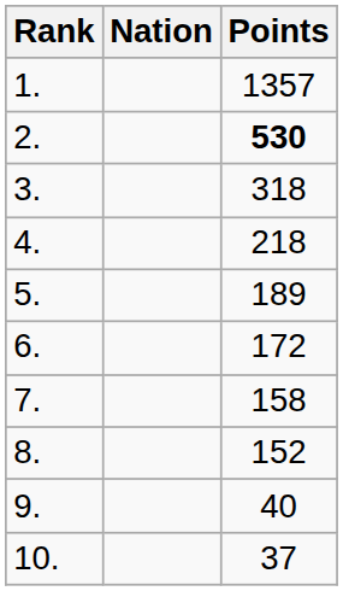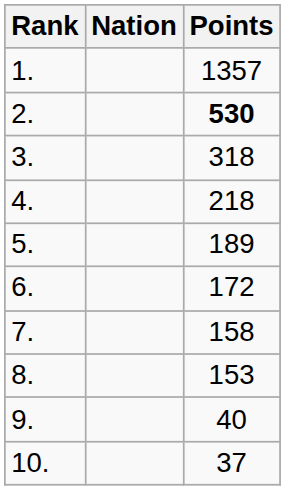 <table class="wikitable sortable">
 <tr>
 <th>Rank</th>
 <th>Nation</th>
 <th>Points</th>
 </tr>
 <tr>
 <td>1.</td>
 <td></td>
 <td align=center>1357</td>
 </tr>
 <tr>
 <td>2.</td>
 <td></td>
 <td align=center><strong>530</strong></td>
 </tr>
 <tr>
 <td>3.</td>
 <td></td>
 <td align=center>318</td>
 </tr>
 <tr>
 <td>4.</td>
 <td></td>
 <td align=center>218</td>
 </tr>
 <tr>
 <td>5.</td>
 <td></td>
 <td align=center>189</td>
 </tr>
 <tr>
 <td>6.</td>
 <td></td>
 <td align=center>172</td>
 </tr>
 <tr>
 <td>7.</td>
 <td></td>
 <td align=center>158</td>
 </tr>
 <tr>
 <td>8.</td>
 <td></td>
-<td align=center>152</td>
+<td align=center>153</td>
 </tr>
 <tr>
 <td>9.</td>
 <td></td>
 <td align=center>40</td>
 </tr>
 <tr>
 <td>10.</td>
 <td></td>
 <td align=center>37</td>
 </tr>
 </table>
